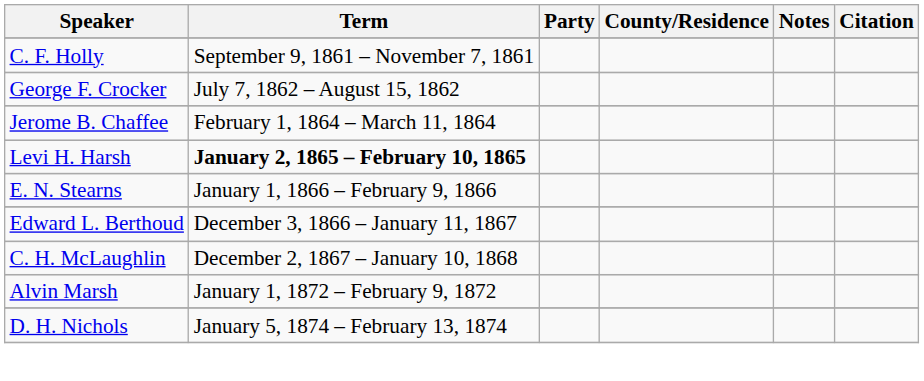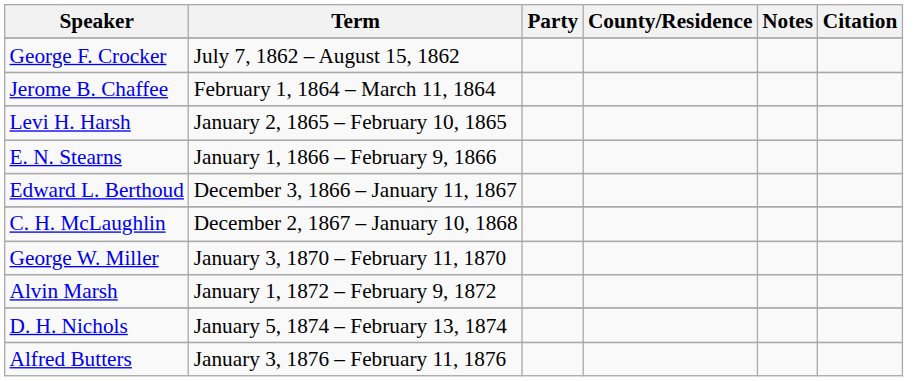 <table class="wikitable sortable">
 <tr>
 <th>Speaker</th>
 <th>Term</th>
 <th>Party</th>
 <th>County/Residence</th>
 <th>Notes</th>
 <th>Citation</th>
 </tr>
 <tr>
-</tr>
-<tr>
-<td><a href='#'>C. F. Holly</a></td>
-<td>September 9, 1861	– November 7, 1861</td>
-<td></td>
-<td></td>
-<td></td>
-<td></td>
 </tr>
 <tr>
 </tr>
 <tr>
 <td><a href='#'>George F. Crocker</a></td>
 <td>July 7, 1862 – August 15, 1862</td>
 <td></td>
 <td></td>
 <td></td>
 <td></td>
 </tr>
 <tr>
 </tr>
 <tr>
 <td><a href='#'>Jerome B. Chaffee</a></td>
 <td>February 1, 1864 – March 11, 1864</td>
 <td></td>
 <td></td>
 <td></td>
 <td></td>
 </tr>
 <tr>
 </tr>
 <tr>
 <td><a href='#'>Levi H. Harsh</a></td>
-<td><strong>January 2, 1865 – February 10, 1865</strong></td>
+<td>January 2, 1865 – February 10, 1865</td>
 <td></td>
 <td></td>
 <td></td>
 <td></td>
 </tr>
 <tr>
 </tr>
 <tr>
 <td><a href='#'>E. N. Stearns</a></td>
 <td>January 1, 1866 – February 9, 1866</td>
 <td></td>
 <td></td>
 <td></td>
 <td></td>
 </tr>
 <tr>
 </tr>
 <tr>
 <td><a href='#'>Edward L. Berthoud</a></td>
 <td>December 3, 1866 – January 11, 1867</td>
 <td></td>
 <td></td>
 <td></td>
 <td></td>
 </tr>
 <tr>
 </tr>
 <tr>
 <td><a href='#'>C. H. McLaughlin</a></td>
 <td>December 2, 1867 – January 10, 1868</td>
 <td></td>
 <td></td>
 <td></td>
 <td></td>
 </tr>
 <tr>
 </tr>
 <tr>
+<td><a href='#'>George W. Miller</a></td>
+<td>January 3, 1870 – February 11, 1870</td>
+<td></td>
+<td></td>
+<td></td>
+<td></td>
+</tr>
+<tr>
 </tr>
 <tr>
 <td><a href='#'>Alvin Marsh</a></td>
 <td>January 1, 1872 – February 9, 1872</td>
 <td></td>
 <td></td>
 <td></td>
 <td></td>
 </tr>
 <tr>
 </tr>
 <tr>
 <td><a href='#'>D. H. Nichols</a></td>
 <td>January 5, 1874 – February 13, 1874</td>
 <td></td>
 <td></td>
 <td></td>
 <td></td>
 </tr>
 <tr>
 </tr>
+<tr>
+<td><a href='#'>Alfred Butters</a></td>
+<td>January 3, 1876 – February 11, 1876</td>
+<td></td>
+<td></td>
+<td></td>
+<td></td>
+</tr>
 </table>
